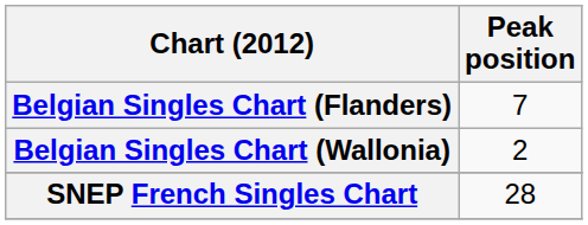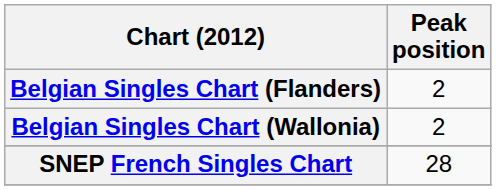 <table class="wikitable sortable plainrowheaders" border="1">
 <tr>
 <th scope="col">Chart (2012)</th>
 <th scope="col">Peak<br>position</th>
 </tr>
 <tr>
 <th scope="row"><a href='#'>Belgian Singles Chart</a> (Flanders)</th>
-<td align="center">7</td>
+<td align="center">2</td>
 </tr>
 <tr>
 <th scope="row"><a href='#'>Belgian Singles Chart</a> (Wallonia)</th>
 <td align="center">2</td>
 </tr>
 <tr>
 </tr>
 <tr>
 </tr>
 <tr>
 <th scope="row">SNEP <a href='#'>French Singles Chart</a></th>
 <td align="center">28</td>
 </tr>
 <tr>
 </tr>
 </table>
